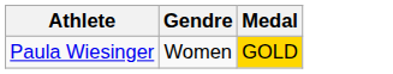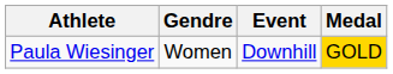 <table class="wikitable" style="width:; font-size:100%; text-align:center;">
 <tr>
 <th>Athlete</th>
 <th>Gendre</th>
+<th>Event</th>
 <th>Medal</th>
 </tr>
 <tr>
 <td align=left><a href='#'>Paula Wiesinger</a></td>
 <td>Women</td>
+<td><a href='#'>Downhill</a></td>
 <td bgcolor=gold>GOLD</td>
 </tr>
 </table>
